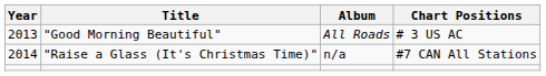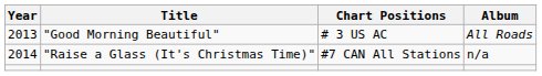 <table class="wikitable">
 <tr>
 <th>Year</th>
 <th>Title</th>
+<th>Chart Positions</th>
 <th>Album</th>
-<th>Chart Positions</th>
 </tr>
 <tr>
 <td>2013</td>
 <td>"Good Morning Beautiful"</td>
+<td># 3 US AC</td>
 <td><em>All Roads</em></td>
-<td># 3 US AC</td>
 </tr>
 <tr>
 <td>2014</td>
 <td>"Raise a Glass (It's Christmas Time)"</td>
+<td>#7 CAN All Stations</td>
 <td>n/a</td>
-<td>#7 CAN All Stations</td>
 </tr>
 <tr>
 <td></td>
 <td></td>
 <td></td>
 <td></td>
 </tr>
 </table>
